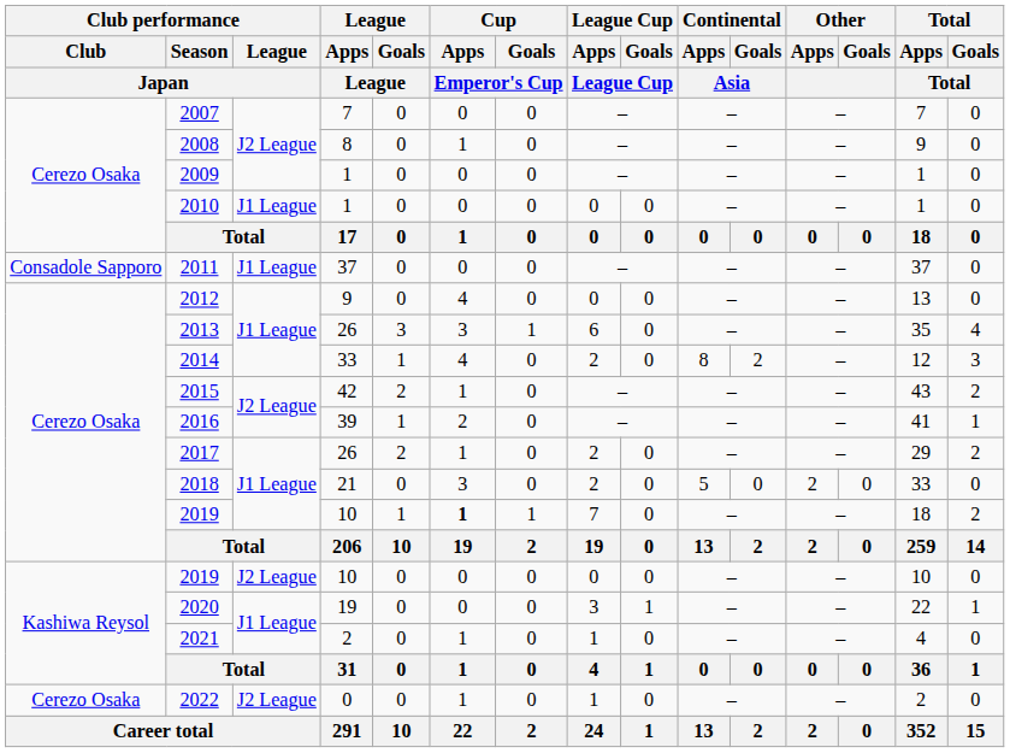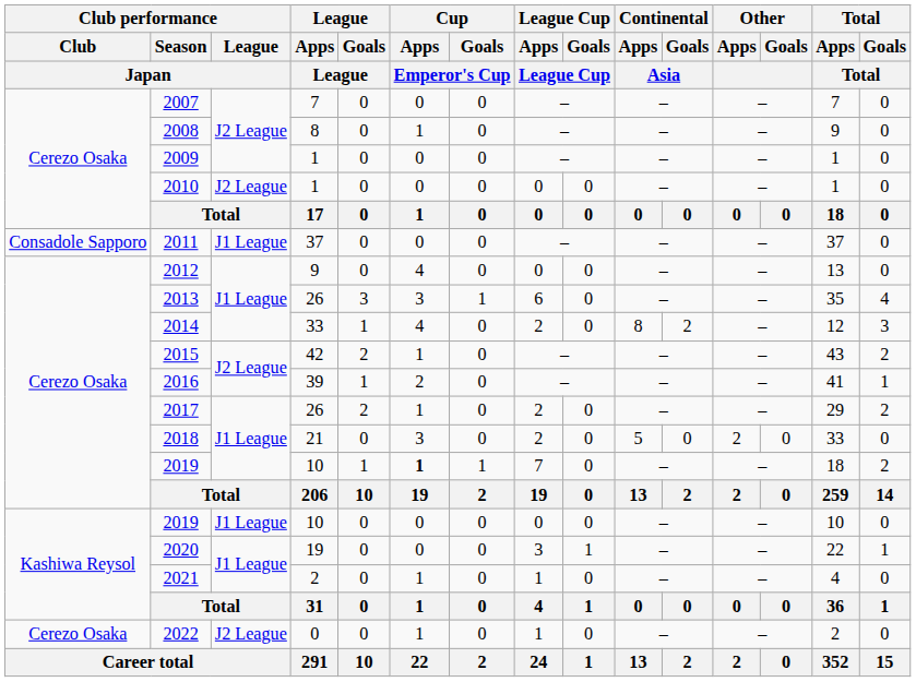 <table class="wikitable" style="text-align:center">
 <tr>
 <th colspan=3>Club performance</th>
 <th colspan=2>League</th>
 <th colspan=2>Cup</th>
 <th colspan=2>League Cup</th>
 <th colspan=2>Continental</th>
 <th colspan=2>Other</th>
 <th colspan=2>Total</th>
 </tr>
 <tr>
 <th>Club</th>
 <th>Season</th>
 <th>League</th>
 <th>Apps</th>
 <th>Goals</th>
 <th>Apps</th>
 <th>Goals</th>
 <th>Apps</th>
 <th>Goals</th>
 <th>Apps</th>
 <th>Goals</th>
 <th>Apps</th>
 <th>Goals</th>
 <th>Apps</th>
 <th>Goals</th>
 </tr>
 <tr>
 <th colspan=3>Japan</th>
 <th colspan=2>League</th>
 <th colspan=2><a href='#'>Emperor's Cup</a></th>
 <th colspan=2><a href='#'>League Cup</a></th>
 <th colspan=2><a href='#'>Asia</a></th>
 <th colspan=2></th>
 <th colspan=2>Total</th>
 </tr>
 <tr>
 <td rowspan="5"><a href='#'>Cerezo Osaka</a></td>
 <td><a href='#'>2007</a></td>
 <td rowspan="3"><a href='#'>J2 League</a></td>
 <td>7</td>
 <td>0</td>
 <td>0</td>
 <td>0</td>
 <td colspan="2">–</td>
 <td colspan="2">–</td>
 <td colspan="2">–</td>
 <td>7</td>
 <td>0</td>
 </tr>
 <tr>
 <td><a href='#'>2008</a></td>
 <td>8</td>
 <td>0</td>
 <td>1</td>
 <td>0</td>
 <td colspan="2">–</td>
 <td colspan="2">–</td>
 <td colspan="2">–</td>
 <td>9</td>
 <td>0</td>
 </tr>
 <tr>
 <td><a href='#'>2009</a></td>
 <td>1</td>
 <td>0</td>
 <td>0</td>
 <td>0</td>
 <td colspan="2">–</td>
 <td colspan="2">–</td>
 <td colspan="2">–</td>
 <td>1</td>
 <td>0</td>
 </tr>
 <tr>
 <td><a href='#'>2010</a></td>
-<td rowspan="1"><a href='#'>J1 League</a></td>
+<td><a href='#'>J2 League</a></td>
 <td>1</td>
 <td>0</td>
 <td>0</td>
 <td>0</td>
 <td>0</td>
 <td>0</td>
 <td colspan="2">–</td>
 <td colspan="2">–</td>
 <td>1</td>
 <td>0</td>
 </tr>
 <tr>
 <th colspan="2">Total</th>
 <th>17</th>
 <th>0</th>
 <th>1</th>
 <th>0</th>
 <th>0</th>
 <th>0</th>
 <th>0</th>
 <th>0</th>
 <th>0</th>
 <th>0</th>
 <th>18</th>
 <th>0</th>
 </tr>
 <tr>
 <td><a href='#'>Consadole Sapporo</a></td>
 <td><a href='#'>2011</a></td>
 <td><a href='#'>J1 League</a></td>
 <td>37</td>
 <td>0</td>
 <td>0</td>
 <td>0</td>
 <td colspan="2">–</td>
 <td colspan="2">–</td>
 <td colspan="2">–</td>
 <td>37</td>
 <td>0</td>
 </tr>
 <tr>
 <td rowspan="9"><a href='#'>Cerezo Osaka</a></td>
 <td><a href='#'>2012</a></td>
 <td rowspan="3"><a href='#'>J1 League</a></td>
 <td>9</td>
 <td>0</td>
 <td>4</td>
 <td>0</td>
 <td>0</td>
 <td>0</td>
 <td colspan="2">–</td>
 <td colspan="2">–</td>
 <td>13</td>
 <td>0</td>
 </tr>
 <tr>
 <td><a href='#'>2013</a></td>
 <td>26</td>
 <td>3</td>
 <td>3</td>
 <td>1</td>
 <td>6</td>
 <td>0</td>
 <td colspan="2">–</td>
 <td colspan="2">–</td>
 <td>35</td>
 <td>4</td>
 </tr>
 <tr>
 <td><a href='#'>2014</a></td>
 <td>33</td>
 <td>1</td>
 <td>4</td>
 <td>0</td>
 <td>2</td>
 <td>0</td>
 <td>8</td>
 <td>2</td>
 <td colspan="2">–</td>
 <td>12</td>
 <td>3</td>
 </tr>
 <tr>
 <td><a href='#'>2015</a></td>
 <td rowspan="2"><a href='#'>J2 League</a></td>
 <td>42</td>
 <td>2</td>
 <td>1</td>
 <td>0</td>
 <td colspan="2">–</td>
 <td colspan="2">–</td>
 <td colspan="2">–</td>
 <td>43</td>
 <td>2</td>
 </tr>
 <tr>
 <td><a href='#'>2016</a></td>
 <td>39</td>
 <td>1</td>
 <td>2</td>
 <td>0</td>
 <td colspan="2">–</td>
 <td colspan="2">–</td>
 <td colspan="2">–</td>
 <td>41</td>
 <td>1</td>
 </tr>
 <tr>
 <td><a href='#'>2017</a></td>
 <td rowspan="3"><a href='#'>J1 League</a></td>
 <td>26</td>
 <td>2</td>
 <td>1</td>
 <td>0</td>
 <td>2</td>
 <td>0</td>
 <td colspan="2">–</td>
 <td colspan="2">–</td>
 <td>29</td>
 <td>2</td>
 </tr>
 <tr>
 <td><a href='#'>2018</a></td>
 <td>21</td>
 <td>0</td>
 <td>3</td>
 <td>0</td>
 <td>2</td>
 <td>0</td>
 <td>5</td>
 <td>0</td>
 <td>2</td>
 <td>0</td>
 <td>33</td>
 <td>0</td>
 </tr>
 <tr>
 <td><a href='#'>2019</a></td>
 <td>10</td>
 <td>1</td>
 <td><strong>1</strong></td>
 <td>1</td>
 <td>7</td>
 <td>0</td>
 <td colspan="2">–</td>
 <td colspan="2">–</td>
 <td>18</td>
 <td>2</td>
 </tr>
 <tr>
 <th colspan="2">Total</th>
 <th>206</th>
 <th>10</th>
 <th>19</th>
 <th>2</th>
 <th>19</th>
 <th>0</th>
 <th>13</th>
 <th>2</th>
 <th>2</th>
 <th>0</th>
 <th>259</th>
 <th>14</th>
 </tr>
 <tr>
 <td rowspan="4"><a href='#'>Kashiwa Reysol</a></td>
 <td><a href='#'>2019</a></td>
-<td><a href='#'>J2 League</a></td>
+<td rowspan="1"><a href='#'>J1 League</a></td>
 <td>10</td>
 <td>0</td>
 <td>0</td>
 <td>0</td>
 <td>0</td>
 <td>0</td>
 <td colspan="2">–</td>
 <td colspan="2">–</td>
 <td>10</td>
 <td>0</td>
 </tr>
 <tr>
 <td><a href='#'>2020</a></td>
 <td rowspan="2"><a href='#'>J1 League</a></td>
 <td>19</td>
 <td>0</td>
 <td>0</td>
 <td>0</td>
 <td>3</td>
 <td>1</td>
 <td colspan="2">–</td>
 <td colspan="2">–</td>
 <td>22</td>
 <td>1</td>
 </tr>
 <tr>
 <td><a href='#'>2021</a></td>
 <td>2</td>
 <td>0</td>
 <td>1</td>
 <td>0</td>
 <td>1</td>
 <td>0</td>
 <td colspan="2">–</td>
 <td colspan="2">–</td>
 <td>4</td>
 <td>0</td>
 </tr>
 <tr>
 <th colspan="2">Total</th>
 <th>31</th>
 <th>0</th>
 <th>1</th>
 <th>0</th>
 <th>4</th>
 <th>1</th>
 <th>0</th>
 <th>0</th>
 <th>0</th>
 <th>0</th>
 <th>36</th>
 <th>1</th>
 </tr>
 <tr>
 <td><a href='#'>Cerezo Osaka</a></td>
 <td><a href='#'>2022</a></td>
 <td><a href='#'>J2 League</a></td>
 <td>0</td>
 <td>0</td>
 <td>1</td>
 <td>0</td>
 <td>1</td>
 <td>0</td>
 <td colspan="2">–</td>
 <td colspan="2">–</td>
 <td>2</td>
 <td>0</td>
 </tr>
 <tr>
 <th colspan=3>Career total</th>
 <th>291</th>
 <th>10</th>
 <th>22</th>
 <th>2</th>
 <th>24</th>
 <th>1</th>
 <th>13</th>
 <th>2</th>
 <th>2</th>
 <th>0</th>
 <th>352</th>
 <th>15</th>
 </tr>
 </table>
